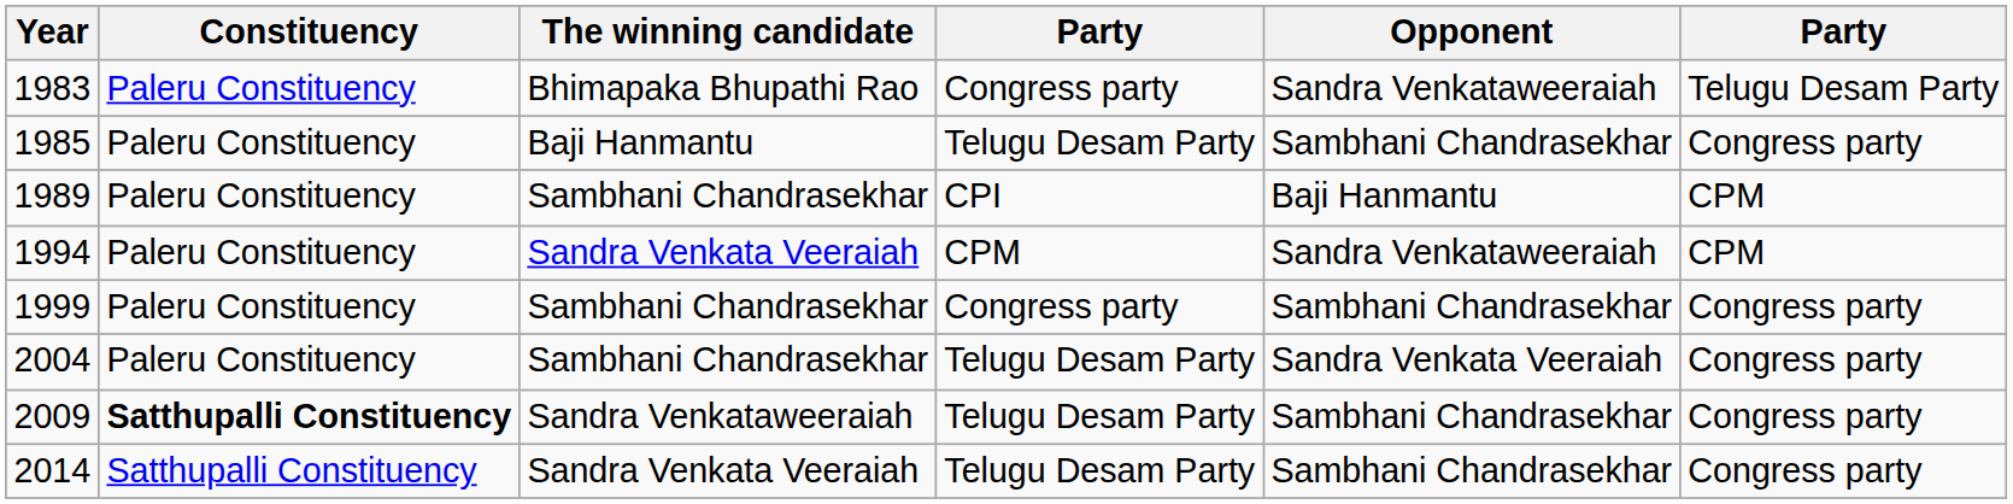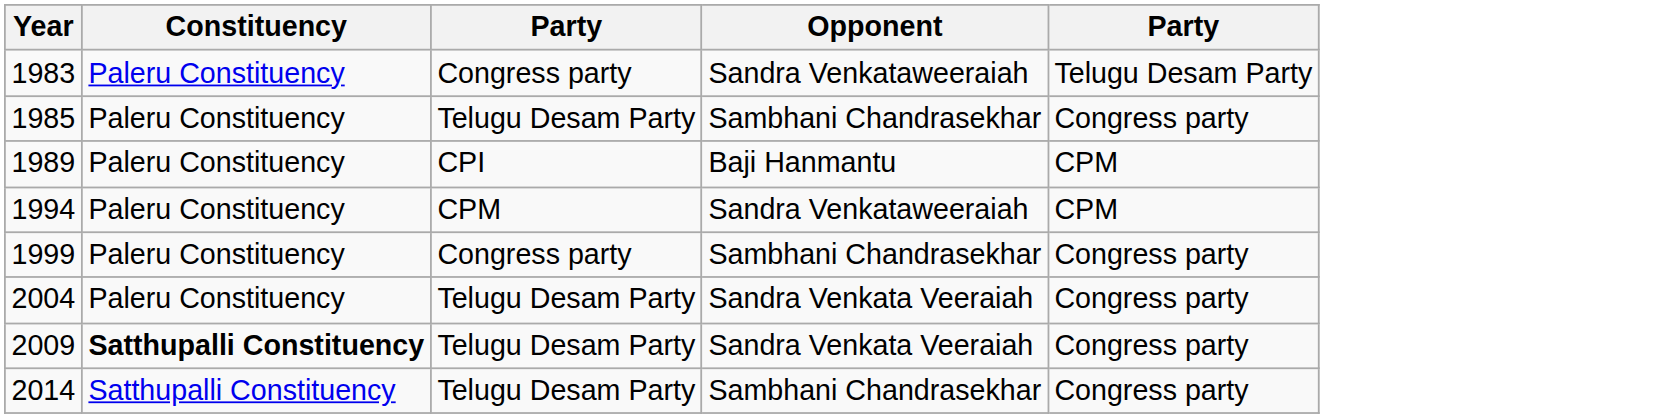 <table class="wikitable">
 <tr>
 <th>Year</th>
 <th>Constituency</th>
-<th>The winning candidate</th>
 <th>Party</th>
 <th>Opponent</th>
 <th>Party</th>
 </tr>
 <tr>
 <td>1983</td>
 <td><a href='#'>Paleru Constituency</a></td>
-<td>Bhimapaka Bhupathi Rao</td>
 <td>Congress party</td>
 <td>Sandra Venkataweeraiah</td>
 <td>Telugu Desam Party</td>
 </tr>
 <tr>
 <td>1985</td>
 <td>Paleru Constituency</td>
-<td>Baji Hanmantu</td>
 <td>Telugu Desam Party</td>
 <td>Sambhani Chandrasekhar</td>
 <td>Congress party</td>
 </tr>
 <tr>
 <td>1989</td>
 <td>Paleru Constituency</td>
-<td>Sambhani Chandrasekhar</td>
 <td>CPI</td>
 <td>Baji Hanmantu</td>
 <td>CPM</td>
 </tr>
 <tr>
 <td>1994</td>
 <td>Paleru Constituency</td>
-<td><a href='#'>Sandra Venkata Veeraiah</a></td>
 <td>CPM</td>
 <td>Sandra Venkataweeraiah</td>
 <td>CPM</td>
 </tr>
 <tr>
 <td>1999</td>
 <td>Paleru Constituency</td>
-<td>Sambhani Chandrasekhar</td>
 <td>Congress party</td>
 <td>Sambhani Chandrasekhar</td>
 <td>Congress party</td>
 </tr>
 <tr>
 <td>2004</td>
 <td>Paleru Constituency</td>
-<td>Sambhani Chandrasekhar</td>
 <td>Telugu Desam Party</td>
 <td>Sandra Venkata Veeraiah</td>
 <td>Congress party</td>
 </tr>
 <tr>
 <td>2009</td>
 <td><strong>Satthupalli Constituency</strong></td>
-<td>Sandra Venkataweeraiah</td>
 <td>Telugu Desam Party</td>
-<td>Sambhani Chandrasekhar</td>
+<td>Sandra Venkata Veeraiah</td>
 <td>Congress party</td>
 </tr>
 <tr>
 <td>2014</td>
 <td><a href='#'>Satthupalli Constituency</a></td>
-<td>Sandra Venkata Veeraiah</td>
 <td>Telugu Desam Party</td>
 <td>Sambhani Chandrasekhar</td>
 <td>Congress party</td>
 </tr>
 </table>
